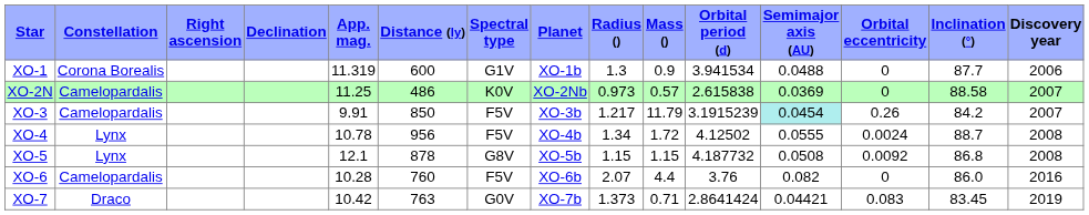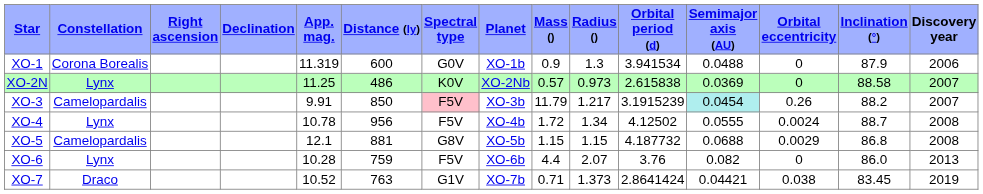 <table class="toccolours sortable" border="1" cellspacing="0" cellpadding="2"  style="margin:auto; text-align:center; border-collapse:collapse; margin-left:0; margin-right:0;">
 <tr style="background:#a0b0ff;">
 <th><a href='#'>Star</a></th>
 <th><a href='#'>Constellation</a></th>
 <th><a href='#'>Right<br>ascension</a></th>
 <th><a href='#'>Declination</a></th>
 <th><a href='#'>App.<br>mag.</a></th>
 <th><a href='#'>Distance</a> <small>(<a href='#'>ly</a>)</small></th>
 <th><a href='#'>Spectral<br>type</a></th>
 <th><a href='#'>Planet</a></th>
+<th><a href='#'>Mass</a><br><small>()</small></th>
 <th><a href='#'>Radius</a><br><small>()</small></th>
-<th><a href='#'>Mass</a><br><small>()</small></th>
 <th><a href='#'>Orbital<br>period</a><br><small>(<a href='#'>d</a>)</small></th>
 <th><a href='#'>Semimajor<br>axis</a><br><small>(<a href='#'>AU</a>)</small></th>
 <th><a href='#'>Orbital<br>eccentricity</a></th>
 <th><a href='#'>Inclination</a><br><small>(<a href='#'>°</a>)</small></th>
 <th>Discovery<br>year</th>
 </tr>
 <tr>
 <td><a href='#'>XO-1</a></td>
 <td><a href='#'>Corona Borealis</a></td>
 <td></td>
 <td></td>
 <td>11.319</td>
 <td>600</td>
-<td>G1V</td>
+<td>G0V</td>
 <td><a href='#'>XO-1b</a></td>
+<td>0.9</td>
 <td>1.3</td>
-<td>0.9</td>
 <td>3.941534</td>
 <td>0.0488</td>
 <td>0</td>
-<td>87.7</td>
+<td>87.9</td>
 <td>2006</td>
 </tr>
 <tr style="background:#bbffbb;">
 <td><a href='#'>XO-2N</a></td>
-<td><a href='#'>Camelopardalis</a></td>
+<td><a href='#'>Lynx</a></td>
 <td></td>
 <td></td>
 <td>11.25</td>
 <td>486</td>
 <td>K0V</td>
 <td><a href='#'>XO-2Nb</a></td>
+<td>0.57</td>
 <td>0.973</td>
-<td>0.57</td>
 <td>2.615838</td>
 <td>0.0369</td>
 <td>0</td>
 <td>88.58</td>
 <td>2007</td>
 </tr>
 <tr>
 <td><a href='#'>XO-3</a></td>
 <td><a href='#'>Camelopardalis</a></td>
 <td></td>
 <td></td>
 <td>9.91</td>
 <td>850</td>
-<td>F5V</td>
+<td style="background: pink;">F5V</td>
 <td><a href='#'>XO-3b</a></td>
+<td>11.79</td>
 <td>1.217</td>
-<td>11.79</td>
 <td>3.1915239</td>
 <td style="background: paleturquoise;">0.0454</td>
 <td>0.26</td>
-<td>84.2</td>
+<td>88.2</td>
 <td>2007</td>
 </tr>
 <tr>
 <td><a href='#'>XO-4</a></td>
 <td><a href='#'>Lynx</a></td>
 <td></td>
 <td></td>
 <td>10.78</td>
 <td>956</td>
 <td>F5V</td>
 <td><a href='#'>XO-4b</a></td>
+<td>1.72</td>
 <td>1.34</td>
-<td>1.72</td>
 <td>4.12502</td>
 <td>0.0555</td>
 <td>0.0024</td>
 <td>88.7</td>
 <td>2008</td>
 </tr>
 <tr>
 <td><a href='#'>XO-5</a></td>
-<td><a href='#'>Lynx</a></td>
+<td><a href='#'>Camelopardalis</a></td>
 <td></td>
 <td></td>
 <td>12.1</td>
-<td>878</td>
+<td>881</td>
 <td>G8V</td>
 <td><a href='#'>XO-5b</a></td>
 <td>1.15</td>
 <td>1.15</td>
 <td>4.187732</td>
-<td>0.0508</td>
-<td>0.0092</td>
+<td>0.0688</td>
+<td>0.0029</td>
 <td>86.8</td>
 <td>2008</td>
 </tr>
 <tr>
 <td><a href='#'>XO-6</a></td>
-<td><a href='#'>Camelopardalis</a></td>
+<td><a href='#'>Lynx</a></td>
 <td></td>
 <td></td>
 <td>10.28</td>
-<td>760</td>
+<td>759</td>
 <td>F5V</td>
 <td><a href='#'>XO-6b</a></td>
+<td>4.4</td>
 <td>2.07</td>
-<td>4.4</td>
 <td>3.76</td>
 <td>0.082</td>
 <td>0</td>
 <td>86.0</td>
-<td>2016</td>
+<td>2013</td>
 </tr>
 <tr>
 <td><a href='#'>XO-7</a></td>
 <td><a href='#'>Draco</a></td>
 <td></td>
 <td></td>
-<td>10.42</td>
+<td>10.52</td>
 <td>763</td>
-<td>G0V</td>
+<td>G1V</td>
 <td><a href='#'>XO-7b</a></td>
+<td>0.71</td>
 <td>1.373</td>
-<td>0.71</td>
 <td>2.8641424</td>
 <td>0.04421</td>
-<td>0.083</td>
+<td>0.038</td>
 <td>83.45</td>
 <td>2019</td>
 </tr>
 </table>
